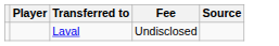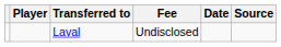 <table class="wikitable plainrowheaders sortable">
 <tr>
 <th></th>
 <th scope="col">Player</th>
 <th>Transferred to</th>
 <th style="width: 65px;">Fee</th>
+<th scope="col">Date</th>
 <th scope="col">Source</th>
 </tr>
 <tr>
 <td align="center"></td>
 <td></td>
 <td> <a href='#'>Laval</a></td>
 <td>Undisclosed</td>
 <td></td>
+<td></td>
 </tr>
 </table>
